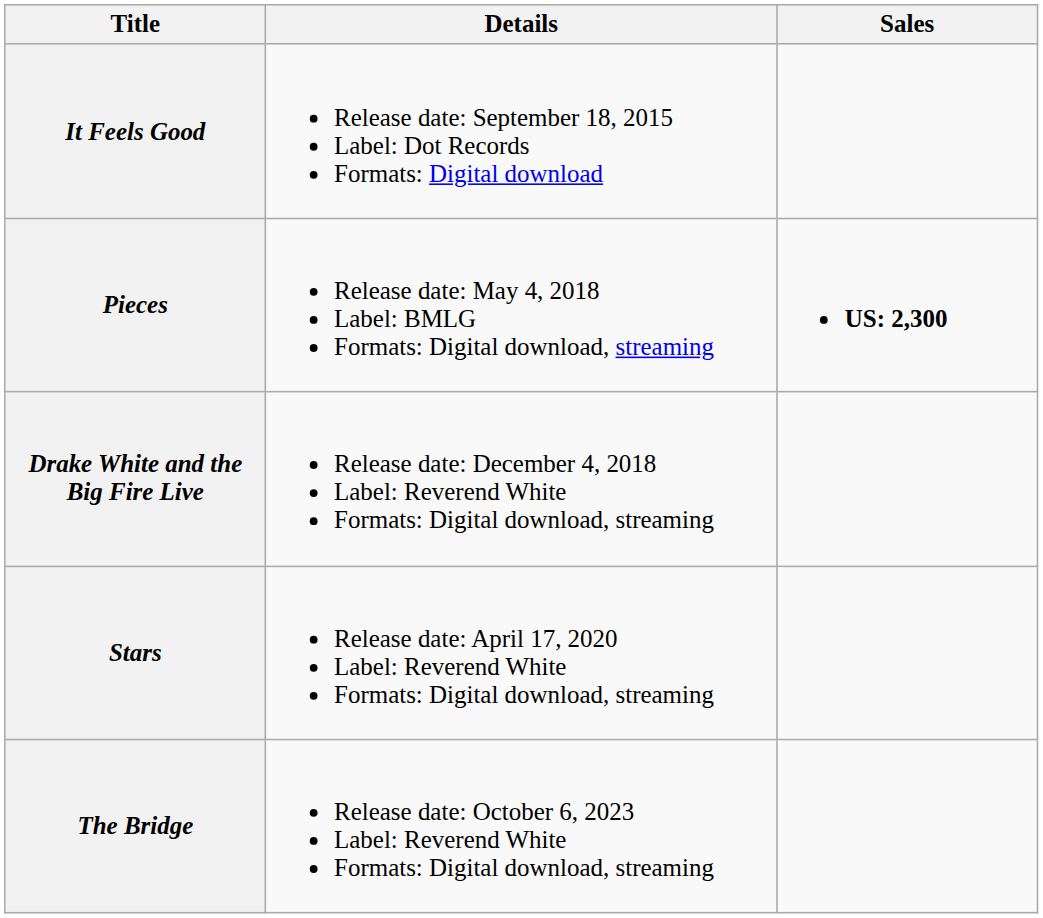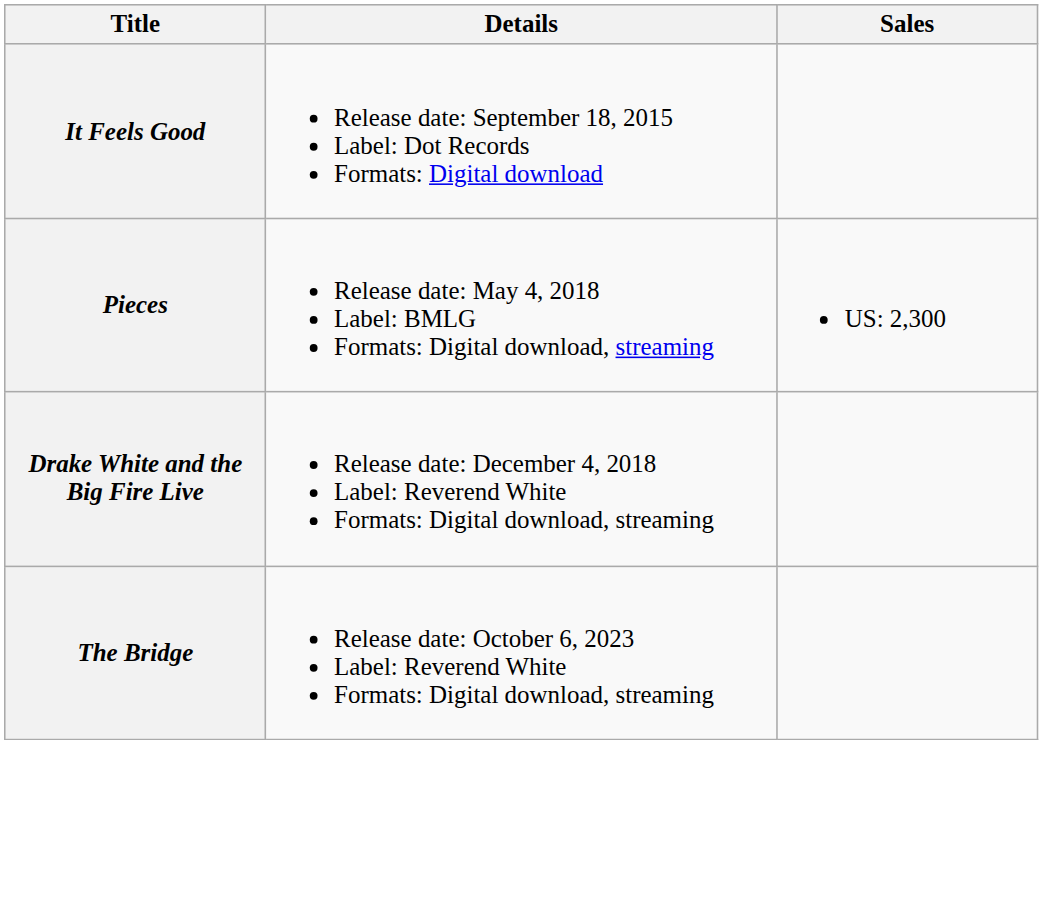 <table class="wikitable plainrowheaders">
 <tr>
 <th style="width:10em;">Title</th>
 <th style="width:20em;">Details</th>
 <th style="width:10em;">Sales</th>
 </tr>
 <tr>
 <th scope="row"><em>It Feels Good</em></th>
 <td><br><ul><li>Release date: September 18, 2015</li><li>Label: Dot Records</li><li>Formats: <a href='#'>Digital download</a></li></ul></td>
 <td></td>
 </tr>
 <tr>
 <th scope="row"><em>Pieces</em></th>
 <td><br><ul><li>Release date: May 4, 2018</li><li>Label: BMLG</li><li>Formats: Digital download, <a href='#'>streaming</a></li></ul></td>
-<td><strong><br><ul><li>US: 2,300</li></ul></strong></td>
+<td><br><ul><li>US: 2,300</li></ul></td>
 </tr>
 <tr>
 <th scope="row"><em>Drake White and the Big Fire Live</em></th>
 <td><br><ul><li>Release date: December 4, 2018</li><li>Label: Reverend White</li><li>Formats: Digital download, streaming</li></ul></td>
-<td></td>
-</tr>
-<tr>
-<th scope="row"><em>Stars</em></th>
-<td><br><ul><li>Release date: April 17, 2020</li><li>Label: Reverend White</li><li>Formats: Digital download, streaming</li></ul></td>
 <td></td>
 </tr>
 <tr>
 <th scope="row"><em>The Bridge</em></th>
 <td><br><ul><li>Release date: October 6, 2023</li><li>Label: Reverend White</li><li>Formats: Digital download, streaming</li></ul></td>
 <td></td>
 </tr>
 </table>
